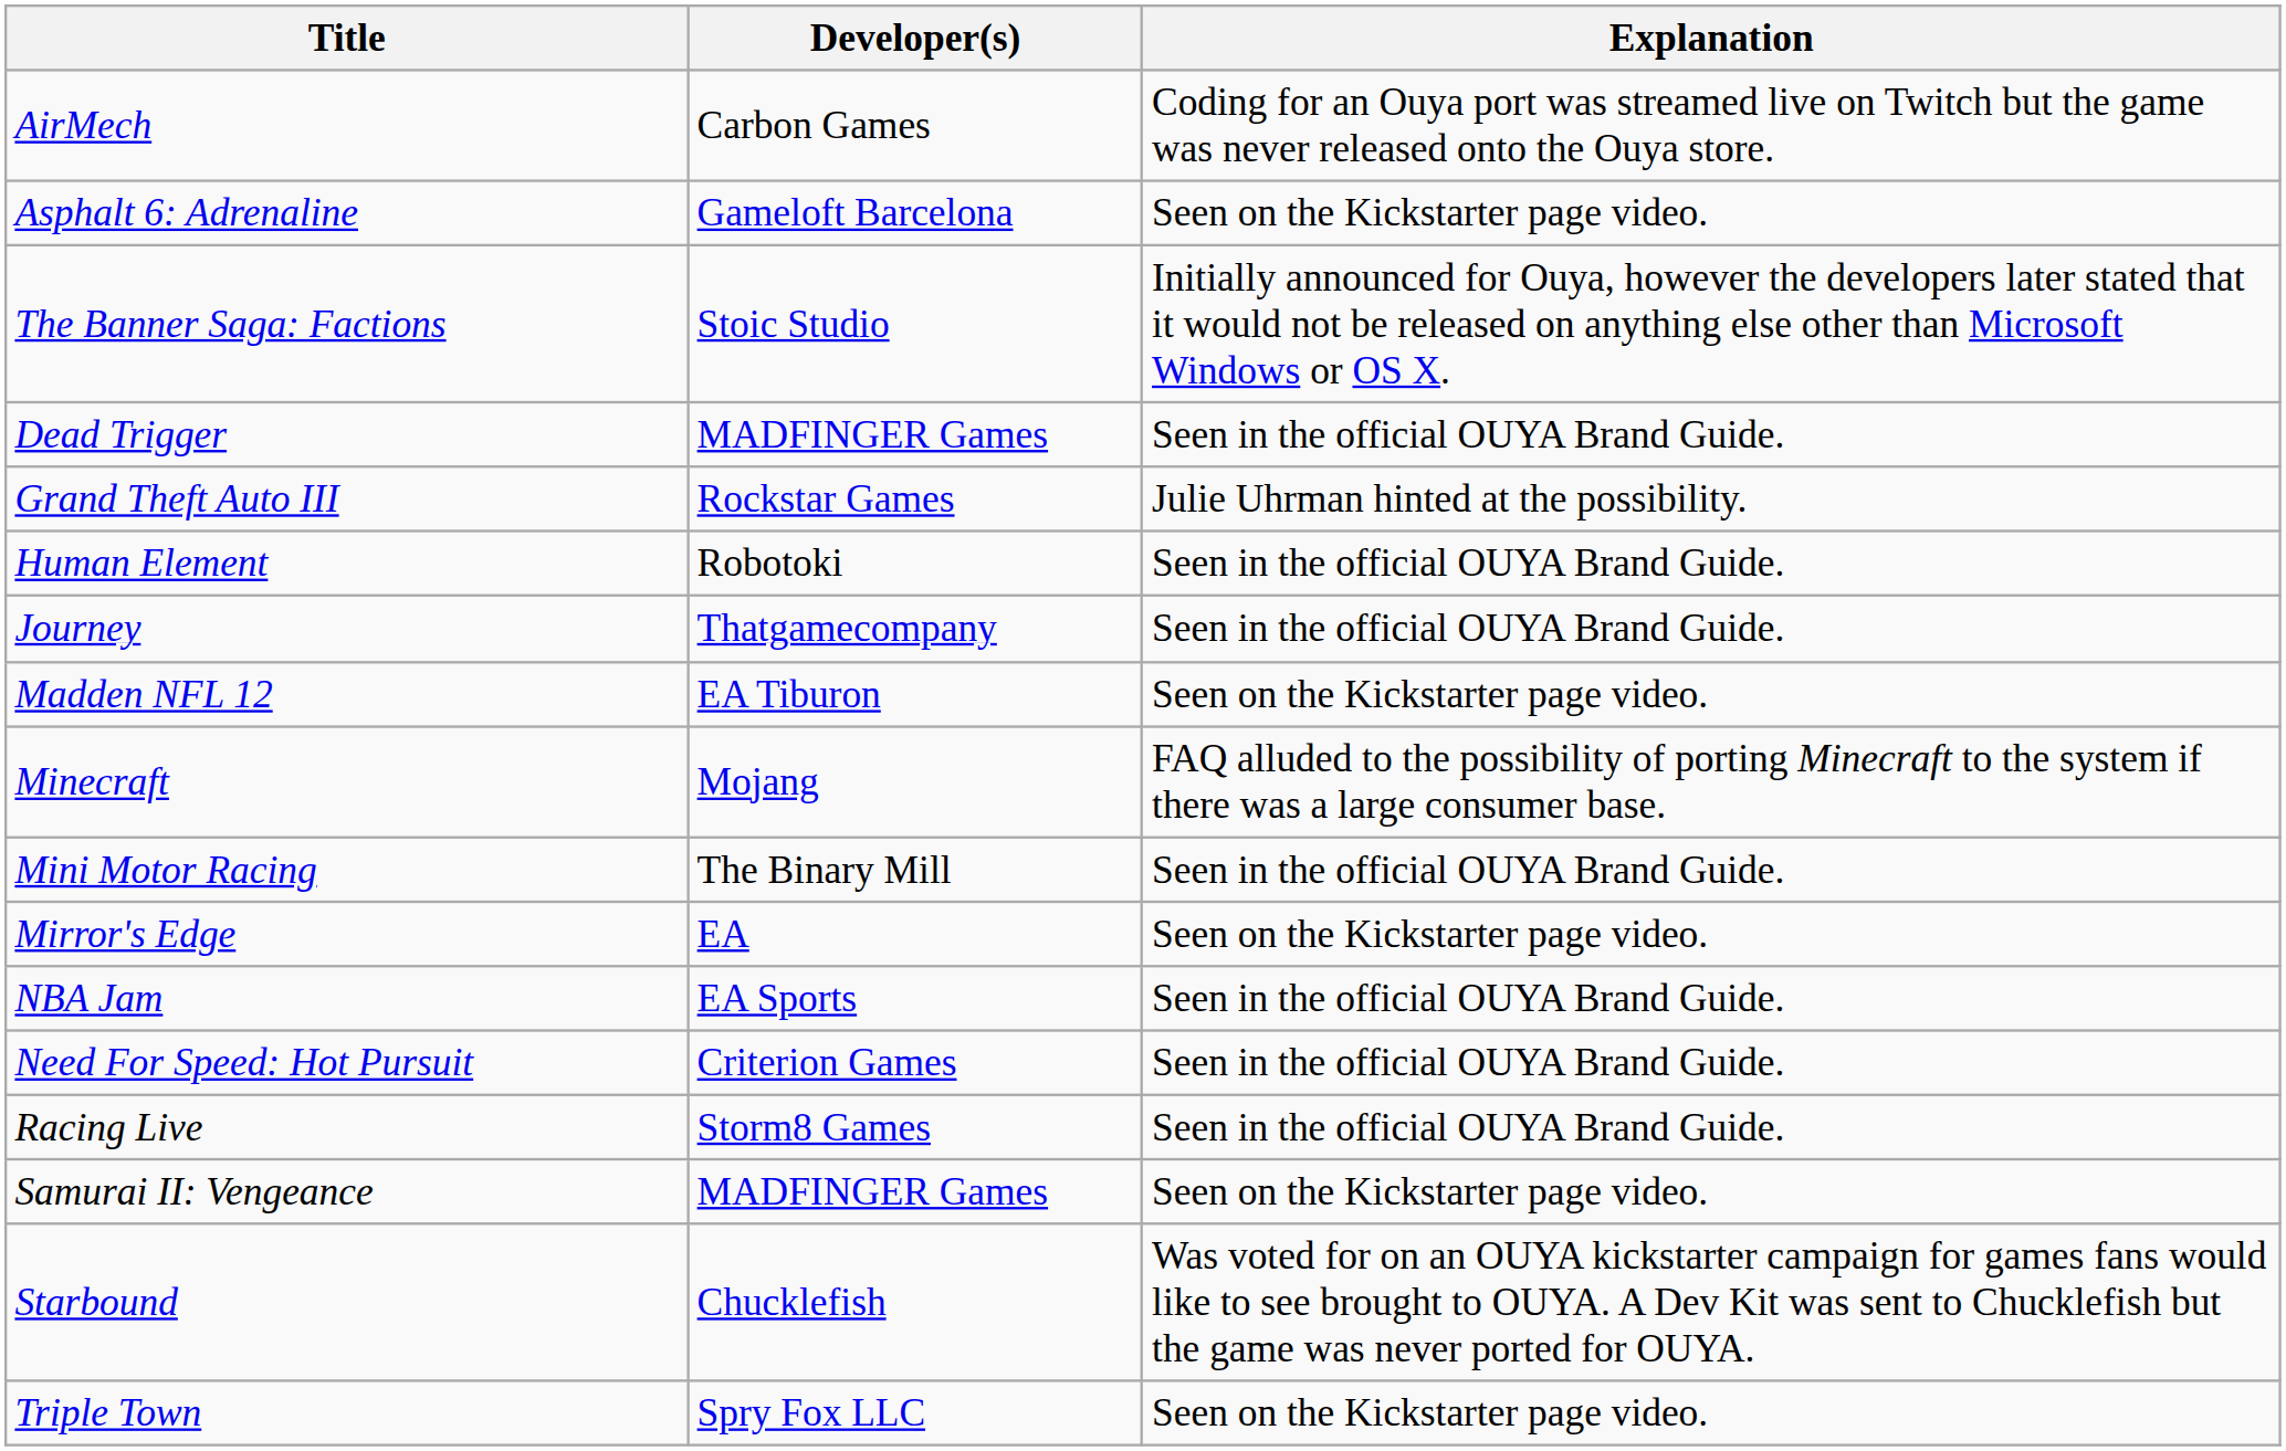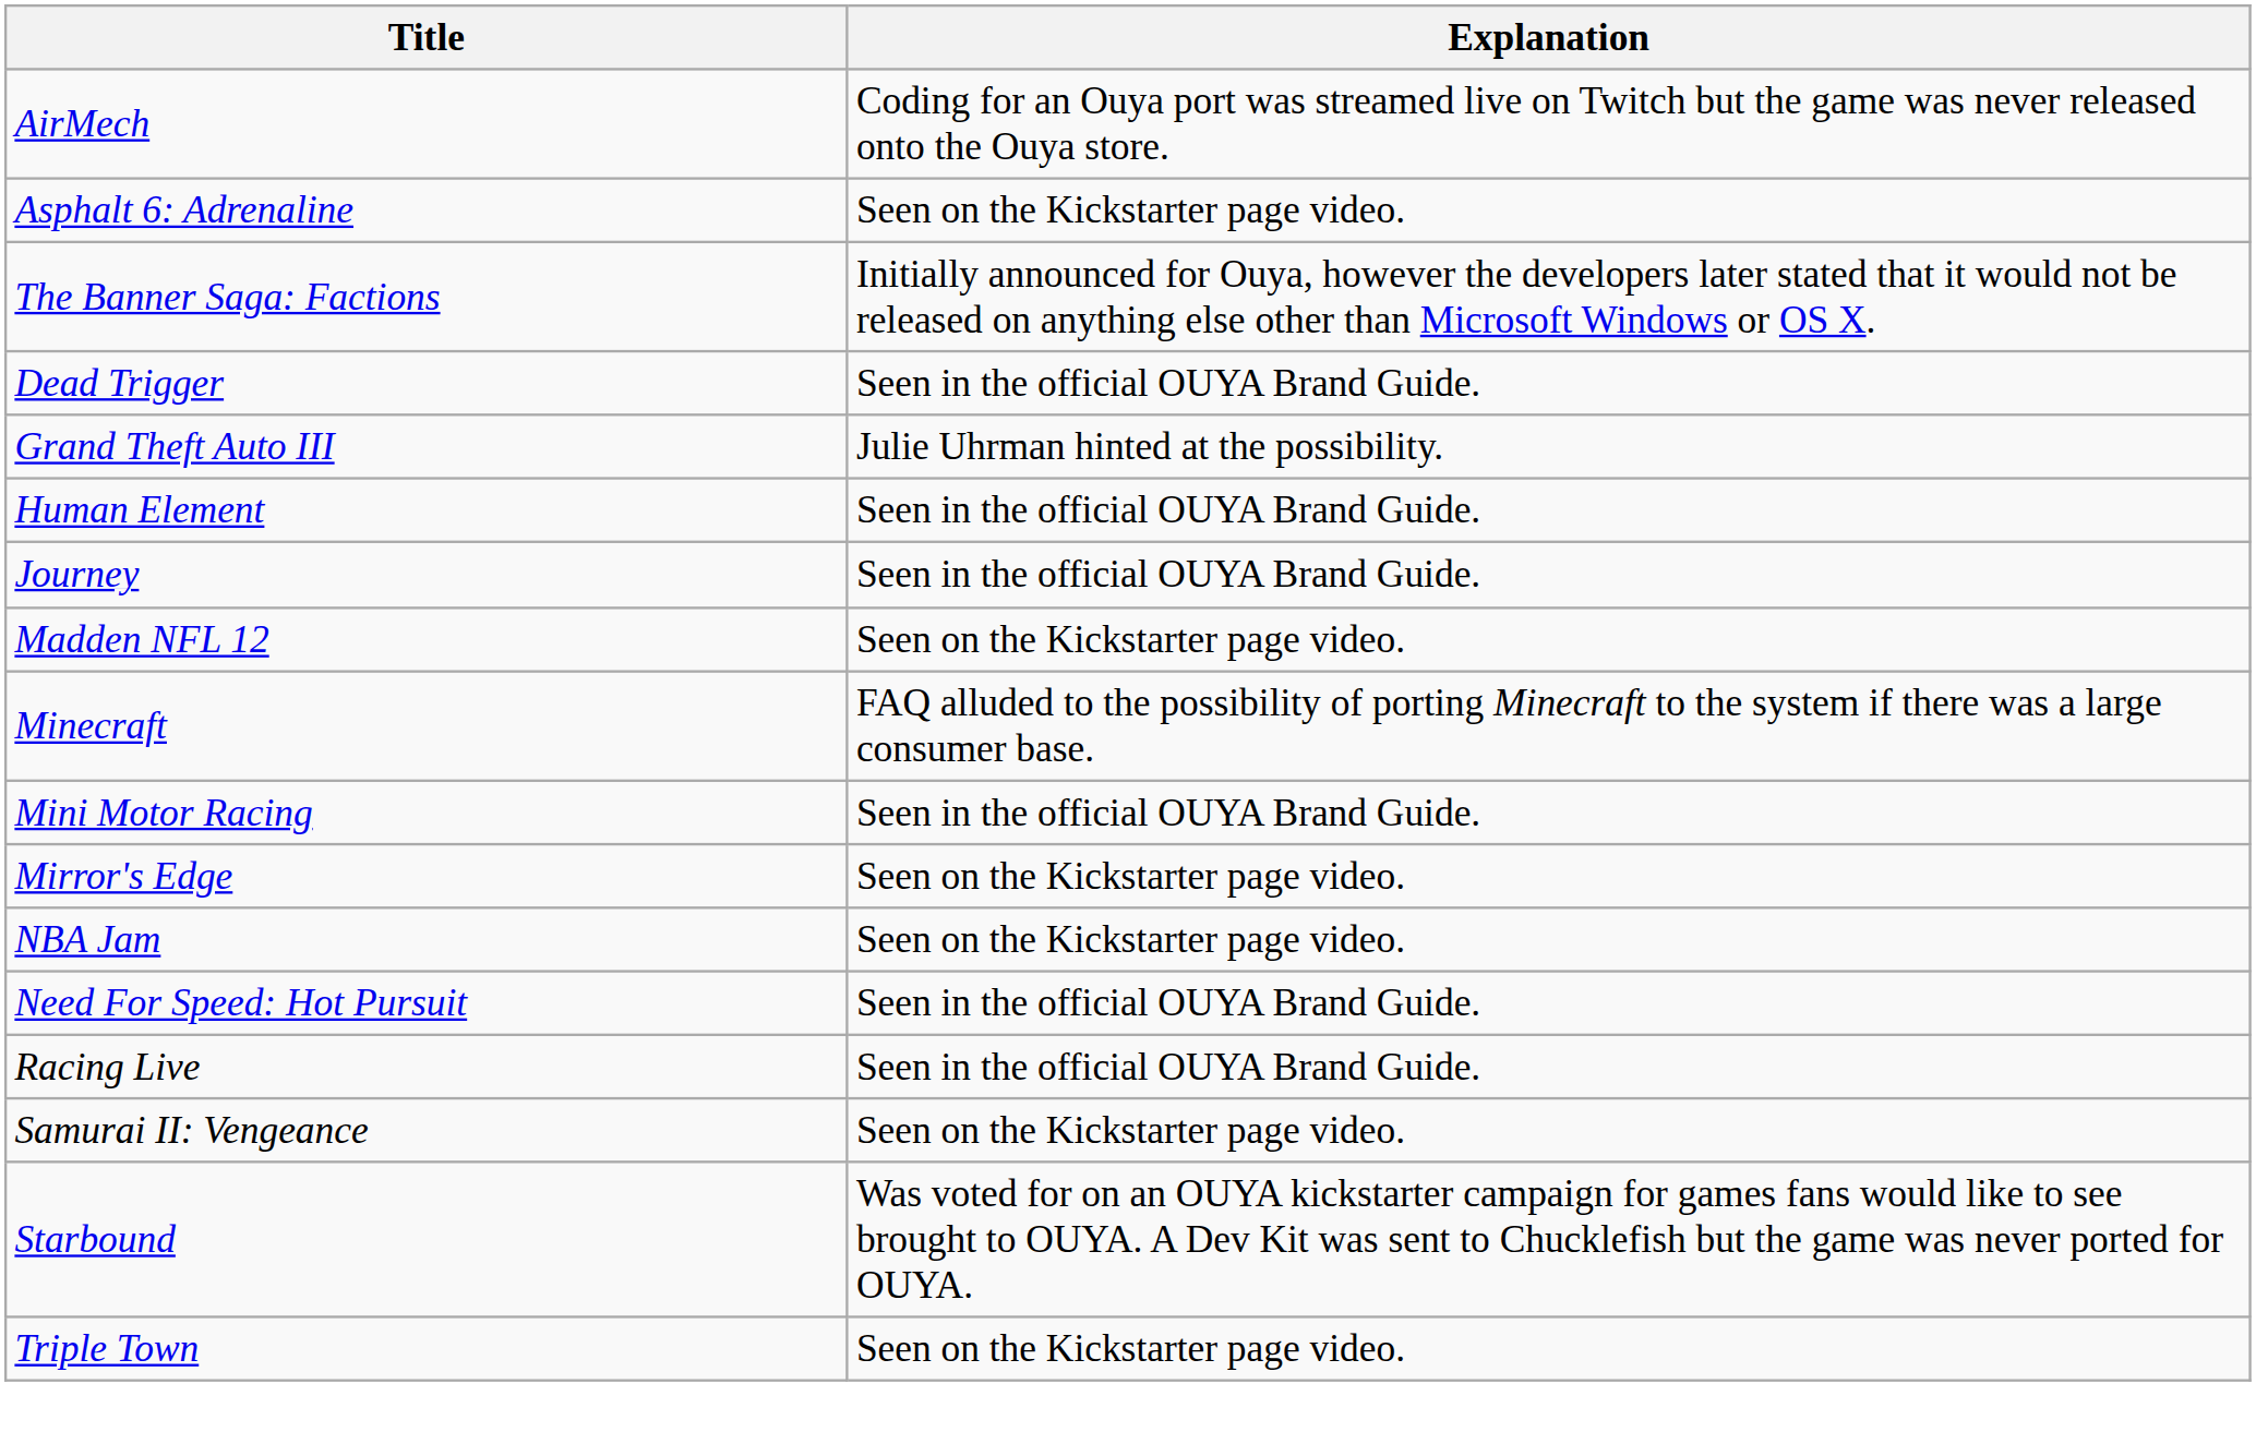 <table class="wikitable sortable" style="width:100%; font-size:95%;">
 <tr>
 <th style="width:30%;">Title</th>
-<th style="width:20%;">Developer(s)</th>
 <th style="width:50%;">Explanation</th>
 </tr>
 <tr>
 <td><em><a href='#'>AirMech</a></em></td>
-<td>Carbon Games</td>
 <td>Coding for an Ouya port was streamed live on Twitch but the game was never released onto the Ouya store.</td>
 </tr>
 <tr>
 <td><em><a href='#'>Asphalt 6: Adrenaline</a></em></td>
-<td><a href='#'>Gameloft Barcelona</a></td>
 <td>Seen on the Kickstarter page video.</td>
 </tr>
 <tr>
 <td><em><a href='#'>The Banner Saga: Factions</a></em></td>
-<td><a href='#'>Stoic Studio</a></td>
 <td>Initially announced for Ouya, however the developers later stated that it would not be released on anything else other than <a href='#'>Microsoft Windows</a> or <a href='#'>OS X</a>.</td>
 </tr>
 <tr>
 <td><em><a href='#'>Dead Trigger</a></em></td>
-<td><a href='#'>MADFINGER Games</a></td>
 <td>Seen in the official OUYA Brand Guide.</td>
 </tr>
 <tr>
 <td><em><a href='#'>Grand Theft Auto III</a></em></td>
-<td><a href='#'>Rockstar Games</a></td>
 <td>Julie Uhrman hinted at the possibility.</td>
 </tr>
 <tr>
 <td><em><a href='#'>Human Element</a></em></td>
-<td>Robotoki</td>
 <td>Seen in the official OUYA Brand Guide.</td>
 </tr>
 <tr>
 <td><em><a href='#'>Journey</a></em></td>
-<td><a href='#'>Thatgamecompany</a></td>
 <td>Seen in the official OUYA Brand Guide.</td>
 </tr>
 <tr>
 <td><em><a href='#'>Madden NFL 12</a></em></td>
-<td><a href='#'>EA Tiburon</a></td>
 <td>Seen on the Kickstarter page video.</td>
 </tr>
 <tr>
 <td><em><a href='#'>Minecraft</a></em></td>
-<td><a href='#'>Mojang</a></td>
 <td>FAQ alluded to the possibility of porting <em>Minecraft</em> to the system if there was a large consumer base.</td>
 </tr>
 <tr>
 <td><em><a href='#'>Mini Motor Racing</a></em></td>
-<td>The Binary Mill</td>
 <td>Seen in the official OUYA Brand Guide.</td>
 </tr>
 <tr>
 <td><em><a href='#'>Mirror's Edge</a></em></td>
-<td><a href='#'>EA</a></td>
 <td>Seen on the Kickstarter page video.</td>
 </tr>
 <tr>
 <td><em><a href='#'>NBA Jam</a></em></td>
-<td><a href='#'>EA Sports</a></td>
-<td>Seen in the official OUYA Brand Guide.</td>
+<td>Seen on the Kickstarter page video.</td>
 </tr>
 <tr>
 <td><em><a href='#'>Need For Speed: Hot Pursuit</a></em></td>
-<td><a href='#'>Criterion Games</a></td>
 <td>Seen in the official OUYA Brand Guide.</td>
 </tr>
 <tr>
 <td><em>Racing Live</em></td>
-<td><a href='#'>Storm8 Games</a></td>
 <td>Seen in the official OUYA Brand Guide.</td>
 </tr>
 <tr>
 <td><em>Samurai II: Vengeance</em></td>
-<td><a href='#'>MADFINGER Games</a></td>
 <td>Seen on the Kickstarter page video.</td>
 </tr>
 <tr>
 <td><em><a href='#'>Starbound</a></em></td>
-<td><a href='#'>Chucklefish</a></td>
 <td>Was voted for on an OUYA kickstarter campaign for games fans would like to see brought to OUYA. A Dev Kit was sent to Chucklefish but the game was never ported for OUYA.</td>
 </tr>
 <tr>
 <td><em><a href='#'>Triple Town</a></em></td>
-<td><a href='#'>Spry Fox LLC</a></td>
 <td>Seen on the Kickstarter page video.</td>
 </tr>
 </table>
